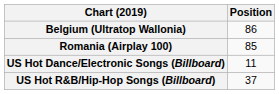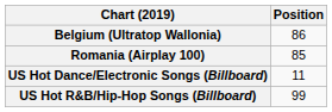 <table class="wikitable sortable plainrowheaders" style="text-align:center">
 <tr>
 <th scope="col">Chart (2019)</th>
 <th scope="col">Position</th>
 </tr>
 <tr>
 <th scope="row">Belgium (Ultratop Wallonia)</th>
 <td>86</td>
 </tr>
 <tr>
 <th scope="row">Romania (Airplay 100)</th>
 <td>85</td>
 </tr>
 <tr>
 <th scope="row">US Hot Dance/Electronic Songs (<em>Billboard</em>)</th>
 <td>11</td>
 </tr>
 <tr>
 <th scope="row">US Hot R&B/Hip-Hop Songs (<em>Billboard</em>)</th>
-<td>37</td>
+<td>99</td>
 </tr>
 </table>
